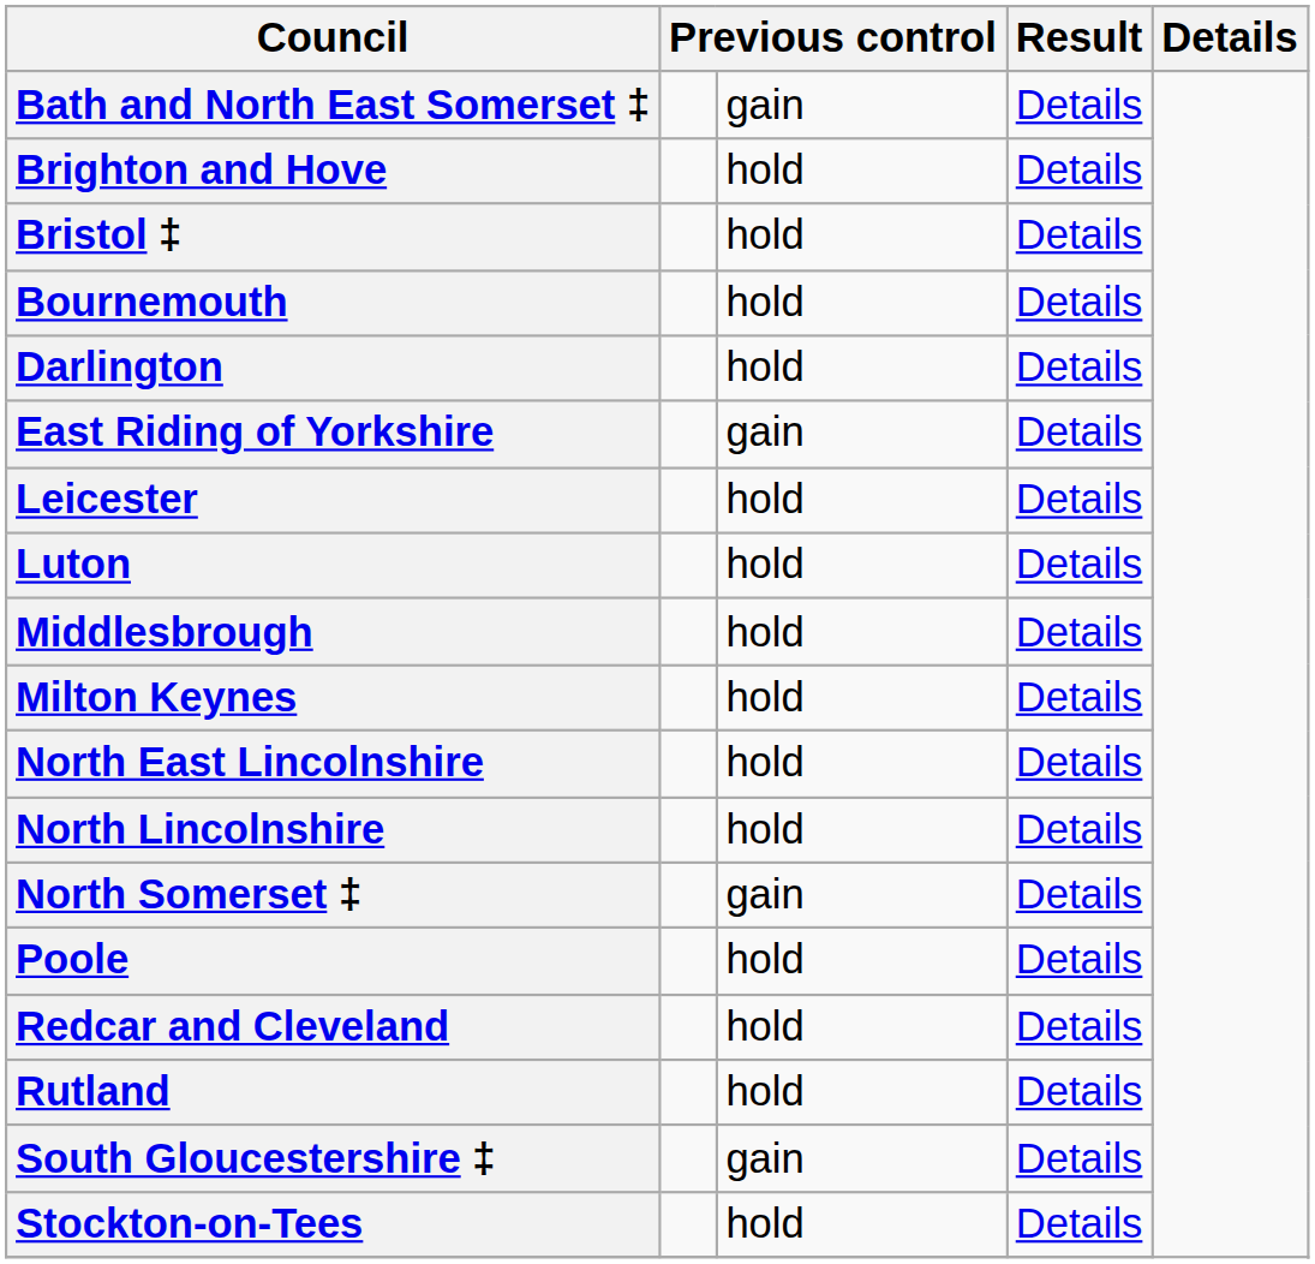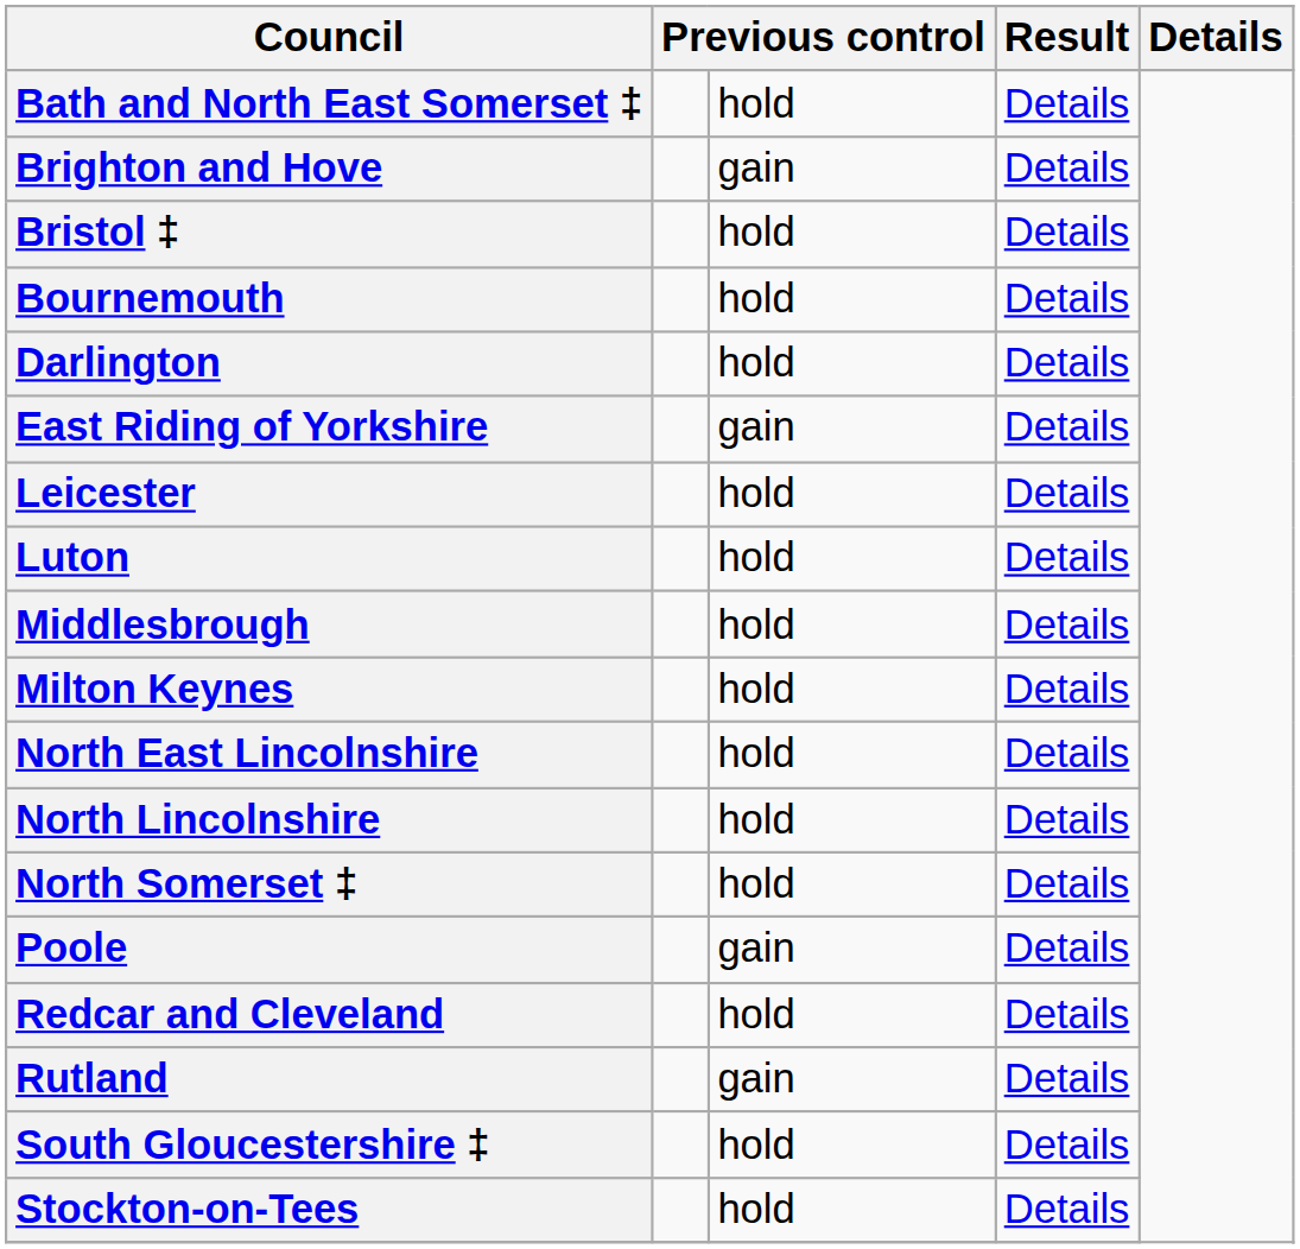 <table class="wikitable sortable" border="1">
 <tr>
 <th scope="col">Council</th>
 <th colspan=2>Previous control</th>
 <th colspan=2>Result</th>
 <th class="unsortable" scope="col">Details</th>
 </tr>
 <tr>
 <th scope="row" style="text-align: left;"><a href='#'>Bath and North East Somerset</a> ‡</th>
 <td></td>
-<td> gain</td>
+<td> hold</td>
 <td><a href='#'>Details</a></td>
 </tr>
 <tr>
 <th scope="row" style="text-align: left;"><a href='#'>Brighton and Hove</a></th>
 <td></td>
-<td> hold</td>
+<td> gain</td>
 <td><a href='#'>Details</a></td>
 </tr>
 <tr>
 <th scope="row" style="text-align: left;"><a href='#'>Bristol</a> ‡</th>
 <td></td>
 <td> hold</td>
 <td><a href='#'>Details</a></td>
 </tr>
 <tr>
 <th scope="row" style="text-align: left;"><a href='#'>Bournemouth</a></th>
 <td></td>
 <td> hold</td>
 <td><a href='#'>Details</a></td>
 </tr>
 <tr>
 <th scope="row" style="text-align: left;"><a href='#'>Darlington</a></th>
 <td></td>
 <td> hold</td>
 <td><a href='#'>Details</a></td>
 </tr>
 <tr>
 <th scope="row" style="text-align: left;"><a href='#'>East Riding of Yorkshire</a></th>
 <td></td>
 <td> gain</td>
 <td><a href='#'>Details</a></td>
 </tr>
 <tr>
 <th scope="row" style="text-align: left;"><a href='#'>Leicester</a></th>
 <td></td>
 <td> hold</td>
 <td><a href='#'>Details</a></td>
 </tr>
 <tr>
 <th scope="row" style="text-align: left;"><a href='#'>Luton</a></th>
 <td></td>
 <td> hold</td>
 <td><a href='#'>Details</a></td>
 </tr>
 <tr>
 <th scope="row" style="text-align: left;"><a href='#'>Middlesbrough</a></th>
 <td></td>
 <td> hold</td>
 <td><a href='#'>Details</a></td>
 </tr>
 <tr>
 <th scope="row" style="text-align: left;"><a href='#'>Milton Keynes</a></th>
 <td></td>
 <td> hold</td>
 <td><a href='#'>Details</a></td>
 </tr>
 <tr>
 <th scope="row" style="text-align: left;"><a href='#'>North East Lincolnshire</a></th>
 <td></td>
 <td> hold</td>
 <td><a href='#'>Details</a></td>
 </tr>
 <tr>
 <th scope="row" style="text-align: left;"><a href='#'>North Lincolnshire</a></th>
 <td></td>
 <td> hold</td>
 <td><a href='#'>Details</a></td>
 </tr>
 <tr>
 <th scope="row" style="text-align: left;"><a href='#'>North Somerset</a> ‡</th>
 <td></td>
-<td> gain</td>
+<td> hold</td>
 <td><a href='#'>Details</a></td>
 </tr>
 <tr>
 <th scope="row" style="text-align: left;"><a href='#'>Poole</a></th>
 <td></td>
-<td> hold</td>
+<td> gain</td>
 <td><a href='#'>Details</a></td>
 </tr>
 <tr>
 <th scope="row" style="text-align: left;"><a href='#'>Redcar and Cleveland</a></th>
 <td></td>
 <td> hold</td>
 <td><a href='#'>Details</a></td>
 </tr>
 <tr>
 <th scope="row" style="text-align: left;"><a href='#'>Rutland</a></th>
 <td></td>
-<td> hold</td>
+<td> gain</td>
 <td><a href='#'>Details</a></td>
 </tr>
 <tr>
 <th scope="row" style="text-align: left;"><a href='#'>South Gloucestershire</a> ‡</th>
 <td></td>
-<td> gain</td>
+<td> hold</td>
 <td><a href='#'>Details</a></td>
 </tr>
 <tr>
 <th scope="row" style="text-align: left;"><a href='#'>Stockton-on-Tees</a></th>
 <td></td>
 <td> hold</td>
 <td><a href='#'>Details</a></td>
 </tr>
 <tr>
 </tr>
 </table>
